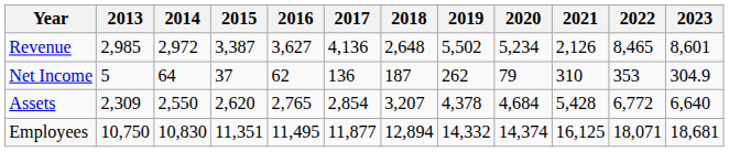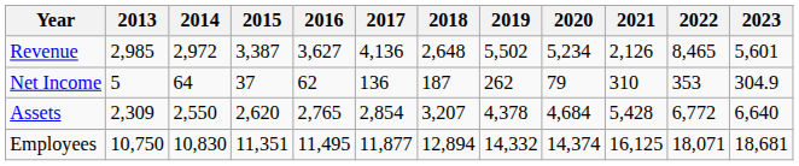 <table class="wikitable">
 <tr>
 <th>Year</th>
 <th>2013</th>
 <th>2014</th>
 <th>2015</th>
 <th>2016</th>
 <th>2017</th>
 <th>2018</th>
 <th>2019</th>
 <th>2020</th>
 <th>2021</th>
 <th>2022</th>
 <th>2023</th>
 </tr>
 <tr>
 <td><a href='#'>Revenue</a></td>
 <td>2,985</td>
 <td>2,972</td>
 <td>3,387</td>
 <td>3,627</td>
 <td>4,136</td>
 <td>2,648</td>
 <td>5,502</td>
 <td>5,234</td>
 <td>2,126</td>
 <td>8,465</td>
-<td>8,601</td>
+<td>5,601</td>
 </tr>
 <tr>
 <td><a href='#'>Net Income</a></td>
 <td>5</td>
 <td>64</td>
 <td>37</td>
 <td>62</td>
 <td>136</td>
 <td>187</td>
 <td>262</td>
 <td>79</td>
 <td>310</td>
 <td>353</td>
 <td>304.9</td>
 </tr>
 <tr>
 <td><a href='#'>Assets</a></td>
 <td>2,309</td>
 <td>2,550</td>
 <td>2,620</td>
 <td>2,765</td>
 <td>2,854</td>
 <td>3,207</td>
 <td>4,378</td>
 <td>4,684</td>
 <td>5,428</td>
 <td>6,772</td>
 <td>6,640</td>
 </tr>
 <tr>
 <td>Employees</td>
 <td>10,750</td>
 <td>10,830</td>
 <td>11,351</td>
 <td>11,495</td>
 <td>11,877</td>
 <td>12,894</td>
 <td>14,332</td>
 <td>14,374</td>
 <td>16,125</td>
 <td>18,071</td>
 <td>18,681</td>
 </tr>
 </table>
